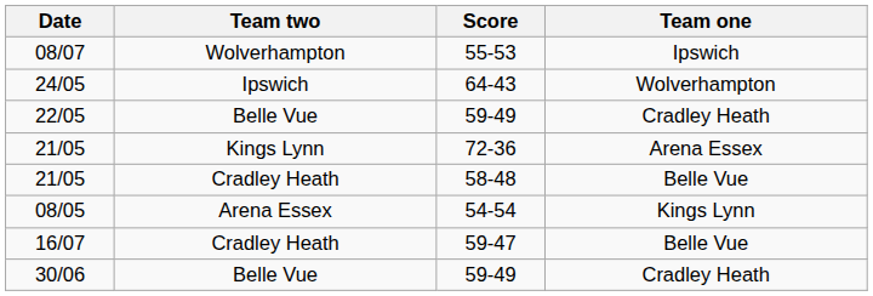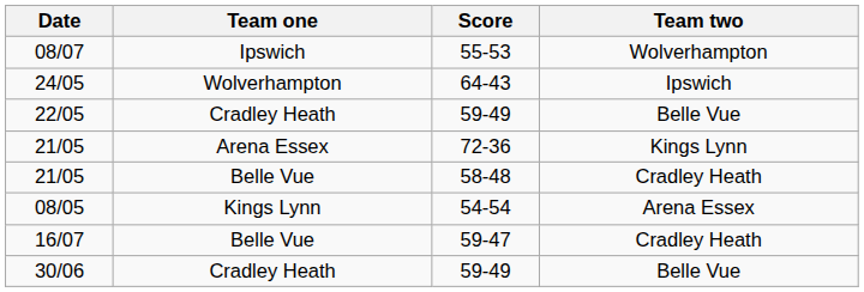 <table class="wikitable" style="text-align: center">
 <tr>
 <th width=80>Date</th>
+<th width=250>Team one</th>
+<th width=80>Score</th>
 <th width=250>Team two</th>
-<th width=80>Score</th>
-<th width=250>Team one</th>
 </tr>
 <tr>
 <td>08/07</td>
+<td>Ipswich</td>
+<td>55-53</td>
 <td>Wolverhampton</td>
-<td>55-53</td>
+</tr>
+<tr>
+<td>24/05</td>
+<td>Wolverhampton</td>
+<td>64-43</td>
 <td>Ipswich</td>
 </tr>
 <tr>
-<td>24/05</td>
-<td>Ipswich</td>
-<td>64-43</td>
-<td>Wolverhampton</td>
+<td>22/05</td>
+<td>Cradley Heath</td>
+<td>59-49</td>
+<td>Belle Vue</td>
 </tr>
 <tr>
-<td>22/05</td>
+<td>21/05</td>
+<td>Arena Essex</td>
+<td>72-36</td>
+<td>Kings Lynn</td>
+</tr>
+<tr>
+<td>21/05</td>
 <td>Belle Vue</td>
-<td>59-49</td>
+<td>58-48</td>
 <td>Cradley Heath</td>
 </tr>
 <tr>
-<td>21/05</td>
+<td>08/05</td>
 <td>Kings Lynn</td>
-<td>72-36</td>
+<td>54-54</td>
 <td>Arena Essex</td>
 </tr>
 <tr>
-<td>21/05</td>
+<td>16/07</td>
+<td>Belle Vue</td>
+<td>59-47</td>
 <td>Cradley Heath</td>
-<td>58-48</td>
-<td>Belle Vue</td>
-</tr>
-<tr>
-<td>08/05</td>
-<td>Arena Essex</td>
-<td>54-54</td>
-<td>Kings Lynn</td>
-</tr>
-<tr>
-<td>16/07</td>
-<td>Cradley Heath</td>
-<td>59-47</td>
-<td>Belle Vue</td>
 </tr>
 <tr>
 <td>30/06</td>
+<td>Cradley Heath</td>
+<td>59-49</td>
 <td>Belle Vue</td>
-<td>59-49</td>
-<td>Cradley Heath</td>
 </tr>
 </table>
